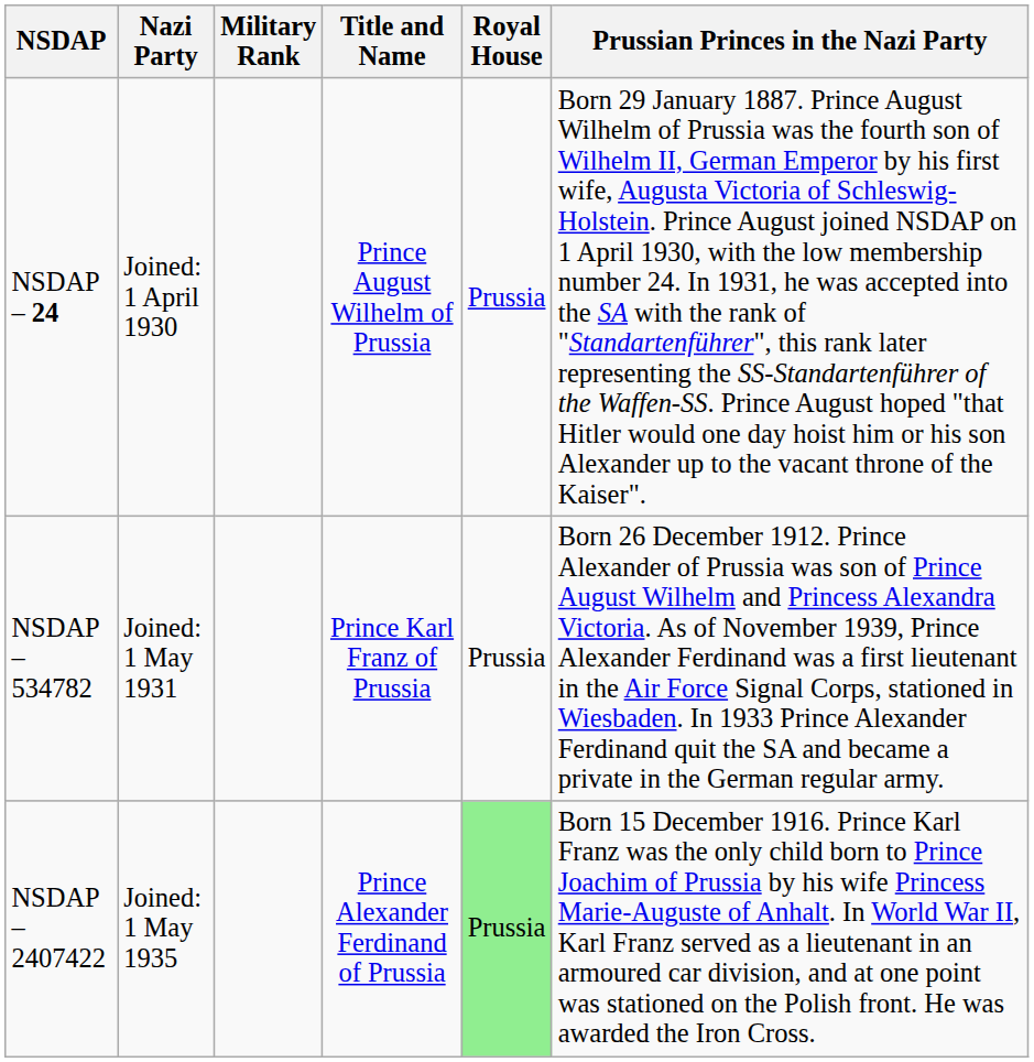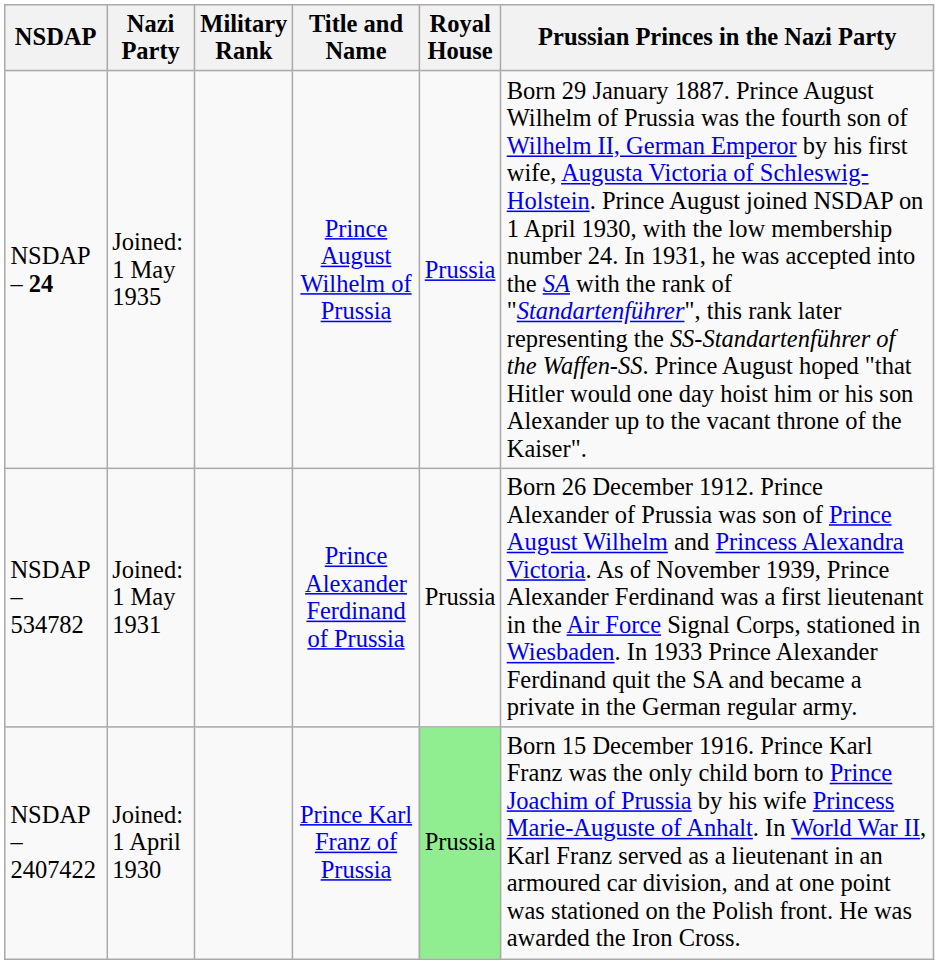 <table class="wikitable">
 <tr>
 <th>NSDAP<br></th>
 <th>Nazi Party</th>
 <th>Military<br>Rank</th>
 <th>Title and<br>Name</th>
 <th>Royal<br>House</th>
 <th>Prussian Princes in the Nazi Party</th>
 </tr>
 <tr>
 <td>NSDAP – <strong>24</strong></td>
-<td>Joined: 1 April 1930</td>
+<td>Joined: 1 May 1935</td>
 <td><br><br></td>
 <td align="center"><a href='#'>Prince August Wilhelm of Prussia</a></td>
 <td align="center"> <a href='#'>Prussia</a></td>
 <td> Born 29 January 1887. Prince August Wilhelm of Prussia was the fourth son of <a href='#'>Wilhelm II, German Emperor</a> by his first wife, <a href='#'>Augusta Victoria of Schleswig-Holstein</a>. Prince August joined NSDAP on 1 April 1930, with the low membership number 24. In 1931, he was accepted into the <em><a href='#'>SA</a></em> with the rank of "<em><a href='#'>Standartenführer</a></em>", this rank later representing the <em>SS-Standartenführer of the Waffen-SS</em>. Prince August hoped "that Hitler would one day hoist him or his son Alexander up to the vacant throne of the Kaiser".</td>
 </tr>
 <tr>
 <td>NSDAP – 534782</td>
 <td>Joined: 1 May 1931</td>
 <td></td>
-<td align="center"><a href='#'>Prince Karl Franz of Prussia</a></td>
+<td align="center"><a href='#'>Prince Alexander Ferdinand of Prussia</a></td>
 <td align="center">Prussia</td>
 <td> Born 26 December 1912. Prince Alexander of Prussia was son of <a href='#'>Prince August Wilhelm</a> and <a href='#'>Princess Alexandra Victoria</a>. As of November 1939, Prince Alexander Ferdinand was a first lieutenant in the <a href='#'>Air Force</a> Signal Corps, stationed in <a href='#'>Wiesbaden</a>. In 1933 Prince Alexander Ferdinand quit the SA and became a private in the German regular army.</td>
 </tr>
 <tr>
 <td>NSDAP – 2407422</td>
-<td>Joined: 1 May 1935</td>
+<td>Joined: 1 April 1930</td>
 <td></td>
-<td align="center"><a href='#'>Prince Alexander Ferdinand of Prussia</a></td>
+<td align="center"><a href='#'>Prince Karl Franz of Prussia</a></td>
 <td align="center" style="background: lightgreen;">Prussia</td>
 <td>Born 15 December 1916. Prince Karl Franz was the only child born to <a href='#'>Prince Joachim of Prussia</a> by his wife <a href='#'>Princess Marie-Auguste of Anhalt</a>. In <a href='#'>World War II</a>, Karl Franz served as a lieutenant in an armoured car division, and at one point was stationed on the Polish front. He was awarded the Iron Cross.</td>
 </tr>
 <tr>
 </tr>
 </table>
